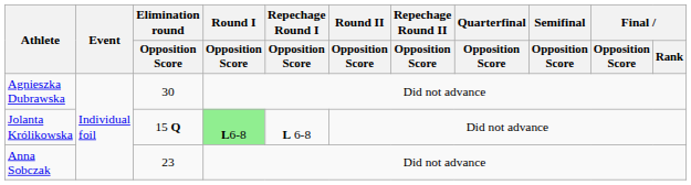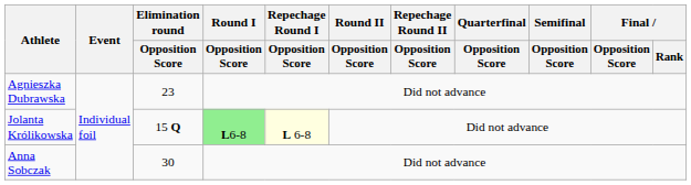 <table class="wikitable" style="font-size:90%">
 <tr>
 <th rowspan="2">Athlete</th>
 <th rowspan="2">Event</th>
 <th>Elimination round</th>
 <th>Round I</th>
 <th>Repechage Round I</th>
 <th>Round II</th>
 <th>Repechage Round II</th>
 <th>Quarterfinal</th>
 <th>Semifinal</th>
 <th colspan=2>Final / </th>
 </tr>
 <tr style="font-size:95%">
 <th>Opposition <br> Score</th>
 <th>Opposition <br> Score</th>
 <th>Opposition <br> Score</th>
 <th>Opposition <br> Score</th>
 <th>Opposition <br> Score</th>
 <th>Opposition <br> Score</th>
 <th>Opposition <br> Score</th>
 <th>Opposition <br> Score</th>
 <th>Rank</th>
 </tr>
 <tr align=center>
 <td align=left><a href='#'>Agnieszka Dubrawska</a></td>
 <td align=left rowspan=3><a href='#'>Individual foil</a></td>
-<td>30</td>
+<td>23</td>
 <td colspan=8>Did not advance</td>
 </tr>
 <tr align=center>
 <td align=left><a href='#'>Jolanta Królikowska</a></td>
 <td>15 <strong>Q</strong></td>
 <td style="background: lightgreen;"><br><strong>L</strong>6-8</td>
-<td><br><strong>L</strong> 6-8</td>
+<td style="background: lightyellow;"><br><strong>L</strong> 6-8</td>
 <td colspan=6>Did not advance</td>
 </tr>
 <tr align=center>
 <td align=left><a href='#'>Anna Sobczak</a></td>
-<td>23</td>
+<td>30</td>
 <td colspan=8>Did not advance</td>
 </tr>
 </table>
